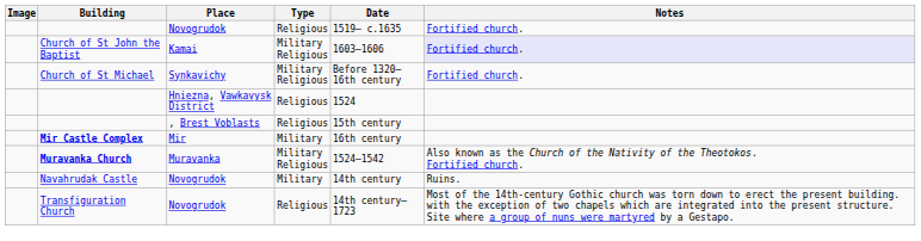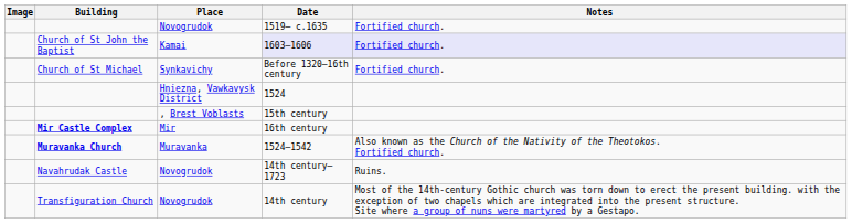 <table class="wikitable sortable mw-collapsible mw-collapsed">
 <tr>
 <th>Image</th>
 <th>Building</th>
 <th>Place</th>
-<th>Type</th>
 <th>Date</th>
 <th>Notes</th>
 </tr>
 <tr>
 <td></td>
 <td></td>
 <td><a href='#'>Novogrudok</a></td>
-<td>Religious</td>
 <td>1519– c.1635</td>
 <td><a href='#'>Fortified church</a>.</td>
 </tr>
 <tr>
 <td></td>
 <td><a href='#'>Church of St John the Baptist</a></td>
 <td><a href='#'>Kamai</a></td>
-<td>Military<br>Religious</td>
-<td>1603–1606</td>
+<td style="background: lavender;">1603–1606</td>
 <td style="background: lavender;"><a href='#'>Fortified church</a>.</td>
 </tr>
 <tr>
 <td></td>
 <td><a href='#'>Church of St Michael</a></td>
 <td><a href='#'>Synkavichy</a></td>
-<td>Military<br>Religious</td>
 <td>Before 1320–16th century</td>
 <td><a href='#'>Fortified church</a>.</td>
 </tr>
 <tr>
 <td></td>
 <td></td>
 <td><a href='#'>Hniezna</a>, <a href='#'>Vawkavysk District</a></td>
-<td>Religious</td>
 <td>1524</td>
 <td></td>
 </tr>
 <tr>
 <td></td>
 <td></td>
 <td>, <a href='#'>Brest Voblasts</a></td>
-<td>Religious</td>
 <td>15th century</td>
 <td></td>
 </tr>
 <tr>
 <td></td>
 <td><strong><a href='#'>Mir Castle Complex</a></strong></td>
 <td><a href='#'>Mir</a></td>
-<td>Military</td>
 <td>16th century</td>
 <td></td>
 </tr>
 <tr>
 <td></td>
 <td><strong><a href='#'>Muravanka Church</a></strong></td>
 <td><a href='#'>Muravanka</a></td>
-<td>Military<br>Religious</td>
 <td>1524–1542</td>
 <td>Also known as the <em>Church of the Nativity of the Theotokos</em>.<br><a href='#'>Fortified church</a>.</td>
 </tr>
 <tr>
 <td></td>
 <td><a href='#'>Navahrudak Castle</a></td>
 <td><a href='#'>Novogrudok</a></td>
-<td>Military</td>
-<td>14th century</td>
+<td>14th century–1723</td>
 <td>Ruins.</td>
 </tr>
 <tr>
 <td></td>
 <td><a href='#'>Transfiguration Church</a></td>
 <td><a href='#'>Novogrudok</a></td>
-<td>Religious</td>
-<td>14th century–1723</td>
+<td>14th century</td>
 <td>Most of the 14th-century Gothic church was torn down to erect the present building. with the exception of two chapels which are integrated into the present structure.<br>Site where <a href='#'>a group of nuns were martyred</a> by a Gestapo.</td>
 </tr>
 </table>
